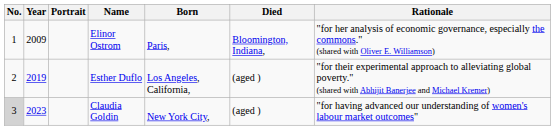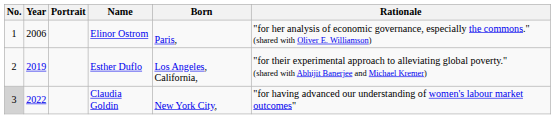 <table class="wikitable sortable">
 <tr>
 <th>No.</th>
 <th>Year</th>
 <th class="unsortable">Portrait</th>
 <th>Name</th>
 <th>Born</th>
-<th>Died</th>
 <th class="unsortable">Rationale</th>
 </tr>
 <tr>
 <td align="center">1</td>
-<td align="center">2009</td>
+<td align="center">2006</td>
 <td></td>
 <td><a href='#'>Elinor Ostrom</a></td>
 <td><br><a href='#'>Paris</a>, <br></td>
-<td><br><a href='#'>Bloomington, Indiana</a>, <br></td>
 <td>"for her analysis of economic governance, especially <a href='#'>the commons</a>."<br><small>(shared with <a href='#'>Oliver E. Williamson</a>)</small></td>
 </tr>
 <tr>
 <td align="center">2</td>
 <td align="center"><a href='#'>2019</a></td>
 <td></td>
 <td><a href='#'>Esther Duflo</a></td>
 <td><br><a href='#'>Los Angeles</a>, California, <br></td>
-<td>(aged )</td>
 <td>"for their experimental approach to alleviating global poverty."<br><small>(shared with <a href='#'>Abhijit Banerjee</a> and <a href='#'>Michael Kremer</a>)</small></td>
 </tr>
 <tr>
 <td align="center" style="background: lightgrey;">3</td>
-<td align="center"><a href='#'>2023</a></td>
+<td align="center"><a href='#'>2022</a></td>
 <td></td>
 <td><a href='#'>Claudia Goldin</a></td>
 <td><br><a href='#'>New York City</a>, <br></td>
-<td>(aged )</td>
 <td>"for having advanced our understanding of <a href='#'>women's labour market outcomes</a>"</td>
 </tr>
 </table>
